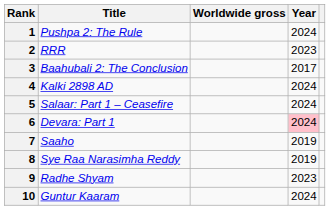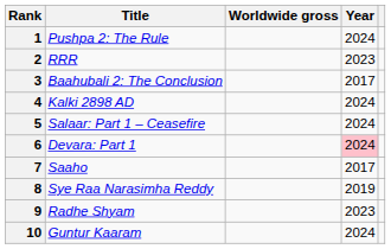 <table class="wikitable sortable plainrowheaders">
 <tr>
 <th scope="col">Rank</th>
 <th scope="col">Title</th>
 <th scope="col">Worldwide gross</th>
 <th scope="col">Year</th>
 <th scope="col" class="unsortable"></th>
 </tr>
 <tr>
 <th scope="row" style="text-align:right">1</th>
 <td><em><a href='#'>Pushpa 2: The Rule</a></em></td>
 <td align="right"></td>
 <td align="center">2024</td>
 <td align="center"></td>
 </tr>
 <tr>
 <th scope="row" style="text-align:right">2</th>
 <td><em><a href='#'>RRR</a></em></td>
 <td align="right"></td>
 <td align="center">2023</td>
 <td align="center"></td>
 </tr>
 <tr>
 <th scope="row" style="text-align:right">3</th>
 <td><em><a href='#'>Baahubali 2: The Conclusion</a></em></td>
 <td align="right"></td>
 <td align="center">2017</td>
 <td align="center"></td>
 </tr>
 <tr>
 <th scope="row" style="text-align:right">4</th>
 <td><em><a href='#'>Kalki 2898 AD</a></em></td>
 <td align="right"></td>
 <td style="text-align:center;">2024</td>
 <td style="text-align:center;"></td>
 </tr>
 <tr>
 <th scope="row" style="text-align:right">5</th>
 <td><em><a href='#'>Salaar: Part 1 – Ceasefire</a></em></td>
 <td align="right"></td>
 <td align="center">2024</td>
 <td style="text-align:center;"></td>
 </tr>
 <tr>
 <th scope="row" style="text-align:right">6</th>
 <td><em><a href='#'>Devara: Part 1</a></em></td>
 <td align="right"></td>
 <td align="center" style="background: pink;">2024</td>
 <td align="center"></td>
 </tr>
 <tr>
 <th scope="row" style="text-align:right">7</th>
 <td><em><a href='#'>Saaho</a></em></td>
 <td align="right"></td>
-<td align="center">2019</td>
+<td align="center">2017</td>
 <td style="text-align:center;"></td>
 </tr>
 <tr>
 <th scope="row" style="text-align:right">8</th>
 <td><em><a href='#'>Sye Raa Narasimha Reddy</a></em></td>
 <td align="right"></td>
 <td align="center">2019</td>
 <td align="center"></td>
 </tr>
 <tr>
 <th scope="row" style="text-align:right">9</th>
 <td><em><a href='#'>Radhe Shyam</a></em></td>
 <td align="right"></td>
 <td align="center">2023</td>
 <td align="center"></td>
 </tr>
 <tr>
 <th scope="row" style="text-align:right">10</th>
 <td><em><a href='#'>Guntur Kaaram</a></em></td>
 <td align="right"></td>
 <td align="center">2024</td>
 <td align="center"></td>
 </tr>
 </table>
